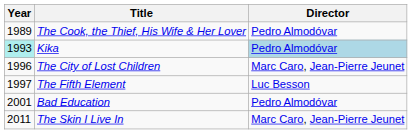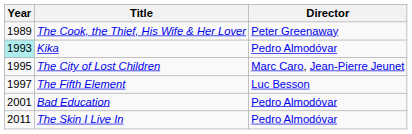 <table class="wikitable">
 <tr>
 <th>Year</th>
 <th>Title</th>
 <th>Director</th>
 </tr>
 <tr>
 <td>1989</td>
 <td><em><a href='#'>The Cook, the Thief, His Wife & Her Lover</a></em></td>
-<td><a href='#'>Pedro Almodóvar</a></td>
+<td><a href='#'>Peter Greenaway</a></td>
 </tr>
 <tr>
 <td style="background: paleturquoise;">1993</td>
 <td><em><a href='#'>Kika</a></em></td>
-<td style="background: lightblue;"><a href='#'>Pedro Almodóvar</a></td>
+<td><a href='#'>Pedro Almodóvar</a></td>
 </tr>
 <tr>
-<td>1996</td>
+<td>1995</td>
 <td><em><a href='#'>The City of Lost Children</a></em></td>
 <td><a href='#'>Marc Caro</a>, <a href='#'>Jean-Pierre Jeunet</a></td>
 </tr>
 <tr>
 <td>1997</td>
 <td><em><a href='#'>The Fifth Element</a></em></td>
 <td><a href='#'>Luc Besson</a></td>
 </tr>
 <tr>
 <td>2001</td>
 <td><em><a href='#'>Bad Education</a></em></td>
 <td><a href='#'>Pedro Almodóvar</a></td>
 </tr>
 <tr>
 <td>2011</td>
 <td><em><a href='#'>The Skin I Live In</a></em></td>
-<td><a href='#'>Marc Caro</a>, <a href='#'>Jean-Pierre Jeunet</a></td>
+<td><a href='#'>Pedro Almodóvar</a></td>
 </tr>
 </table>
